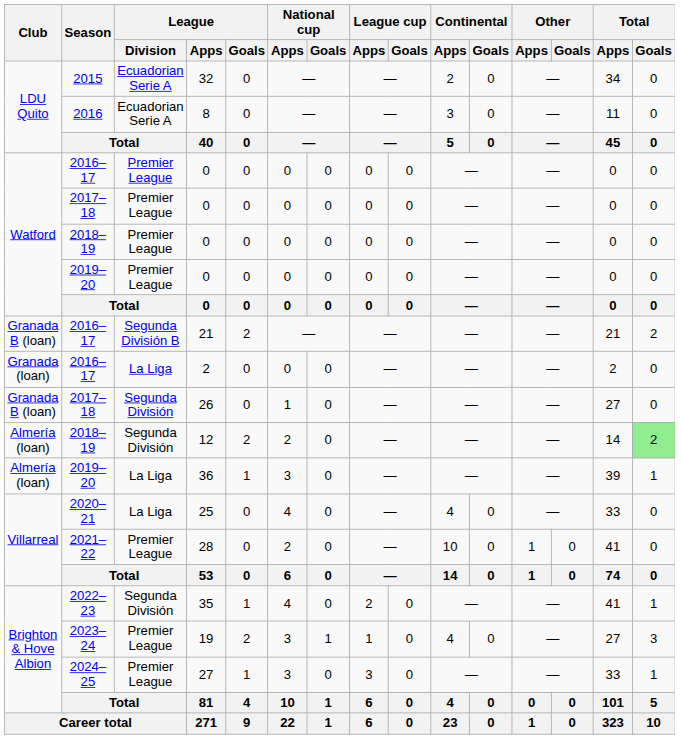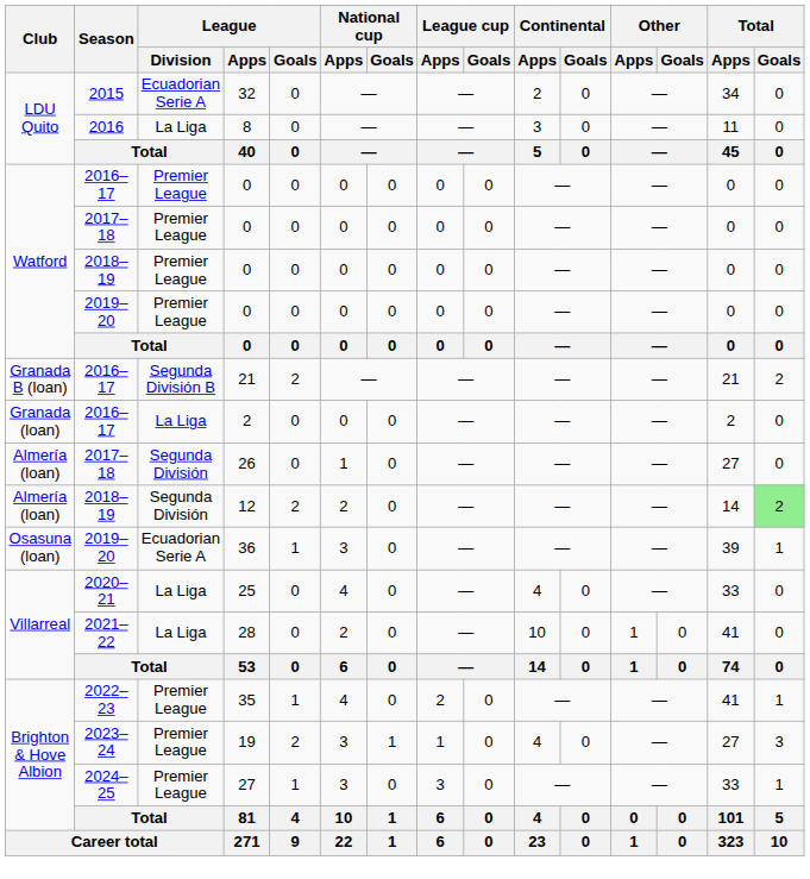 <table class="wikitable" style="text-align: center;">
 <tr>
 <th rowspan="2">Club</th>
 <th rowspan="2">Season</th>
 <th colspan="3">League</th>
 <th colspan="2">National cup</th>
 <th colspan="2">League cup</th>
 <th colspan="2">Continental</th>
 <th colspan="2">Other</th>
 <th colspan="2">Total</th>
 </tr>
 <tr>
 <th>Division</th>
 <th>Apps</th>
 <th>Goals</th>
 <th>Apps</th>
 <th>Goals</th>
 <th>Apps</th>
 <th>Goals</th>
 <th>Apps</th>
 <th>Goals</th>
 <th>Apps</th>
 <th>Goals</th>
 <th>Apps</th>
 <th>Goals</th>
 </tr>
 <tr>
 <td rowspan="3"><a href='#'>LDU Quito</a></td>
 <td><a href='#'>2015</a></td>
 <td><a href='#'>Ecuadorian Serie A</a></td>
 <td>32</td>
 <td>0</td>
 <td colspan="2">—</td>
 <td colspan="2">—</td>
 <td>2</td>
 <td>0</td>
 <td colspan="2">—</td>
 <td>34</td>
 <td>0</td>
 </tr>
 <tr>
 <td><a href='#'>2016</a></td>
-<td>Ecuadorian Serie A</td>
+<td>La Liga</td>
 <td>8</td>
 <td>0</td>
 <td colspan="2">—</td>
 <td colspan="2">—</td>
 <td>3</td>
 <td>0</td>
 <td colspan="2">—</td>
 <td>11</td>
 <td>0</td>
 </tr>
 <tr>
 <th colspan="2">Total</th>
 <th>40</th>
 <th>0</th>
 <th colspan="2">—</th>
 <th colspan="2">—</th>
 <th>5</th>
 <th>0</th>
 <th colspan="2">—</th>
 <th>45</th>
 <th>0</th>
 </tr>
 <tr>
 <td rowspan="5"><a href='#'>Watford</a></td>
 <td><a href='#'>2016–17</a></td>
 <td><a href='#'>Premier League</a></td>
 <td>0</td>
 <td>0</td>
 <td>0</td>
 <td>0</td>
 <td>0</td>
 <td>0</td>
 <td colspan="2">—</td>
 <td colspan="2">—</td>
 <td>0</td>
 <td>0</td>
 </tr>
 <tr>
 <td><a href='#'>2017–18</a></td>
 <td>Premier League</td>
 <td>0</td>
 <td>0</td>
 <td>0</td>
 <td>0</td>
 <td>0</td>
 <td>0</td>
 <td colspan="2">—</td>
 <td colspan="2">—</td>
 <td>0</td>
 <td>0</td>
 </tr>
 <tr>
 <td><a href='#'>2018–19</a></td>
 <td>Premier League</td>
 <td>0</td>
 <td>0</td>
 <td>0</td>
 <td>0</td>
 <td>0</td>
 <td>0</td>
 <td colspan="2">—</td>
 <td colspan="2">—</td>
 <td>0</td>
 <td>0</td>
 </tr>
 <tr>
 <td><a href='#'>2019–20</a></td>
 <td>Premier League</td>
 <td>0</td>
 <td>0</td>
 <td>0</td>
 <td>0</td>
 <td>0</td>
 <td>0</td>
 <td colspan="2">—</td>
 <td colspan="2">—</td>
 <td>0</td>
 <td>0</td>
 </tr>
 <tr>
 <th colspan=2>Total</th>
 <th>0</th>
 <th>0</th>
 <th>0</th>
 <th>0</th>
 <th>0</th>
 <th>0</th>
 <th colspan="2">—</th>
 <th colspan="2">—</th>
 <th>0</th>
 <th>0</th>
 </tr>
 <tr>
 <td><a href='#'>Granada B</a> (loan)</td>
 <td><a href='#'>2016–17</a></td>
 <td><a href='#'>Segunda División B</a></td>
 <td>21</td>
 <td>2</td>
 <td colspan="2">—</td>
 <td colspan="2">—</td>
 <td colspan="2">—</td>
 <td colspan="2">—</td>
 <td>21</td>
 <td>2</td>
 </tr>
 <tr>
 <td><a href='#'>Granada</a> (loan)</td>
 <td><a href='#'>2016–17</a></td>
 <td><a href='#'>La Liga</a></td>
 <td>2</td>
 <td>0</td>
 <td>0</td>
 <td>0</td>
 <td colspan="2">—</td>
 <td colspan="2">—</td>
 <td colspan="2">—</td>
 <td>2</td>
 <td>0</td>
 </tr>
 <tr>
-<td><a href='#'>Granada B</a> (loan)</td>
+<td><a href='#'>Almería</a> (loan)</td>
 <td><a href='#'>2017–18</a></td>
 <td><a href='#'>Segunda División</a></td>
 <td>26</td>
 <td>0</td>
 <td>1</td>
 <td>0</td>
 <td colspan="2">—</td>
 <td colspan="2">—</td>
 <td colspan="2">—</td>
 <td>27</td>
 <td>0</td>
 </tr>
 <tr>
 <td><a href='#'>Almería</a> (loan)</td>
 <td><a href='#'>2018–19</a></td>
 <td>Segunda División</td>
 <td>12</td>
 <td>2</td>
 <td>2</td>
 <td>0</td>
 <td colspan="2">—</td>
 <td colspan="2">—</td>
 <td colspan="2">—</td>
 <td>14</td>
 <td style="background: lightgreen;">2</td>
 </tr>
 <tr>
-<td><a href='#'>Almería</a> (loan)</td>
+<td><a href='#'>Osasuna</a> (loan)</td>
 <td><a href='#'>2019–20</a></td>
-<td>La Liga</td>
+<td>Ecuadorian Serie A</td>
 <td>36</td>
 <td>1</td>
 <td>3</td>
 <td>0</td>
 <td colspan="2">—</td>
 <td colspan="2">—</td>
 <td colspan="2">—</td>
 <td>39</td>
 <td>1</td>
 </tr>
 <tr>
 <td rowspan="3"><a href='#'>Villarreal</a></td>
 <td><a href='#'>2020–21</a></td>
 <td>La Liga</td>
 <td>25</td>
 <td>0</td>
 <td>4</td>
 <td>0</td>
 <td colspan="2">—</td>
 <td>4</td>
 <td>0</td>
 <td colspan="2">—</td>
 <td>33</td>
 <td>0</td>
 </tr>
 <tr>
 <td><a href='#'>2021–22</a></td>
-<td>Premier League</td>
+<td>La Liga</td>
 <td>28</td>
 <td>0</td>
 <td>2</td>
 <td>0</td>
 <td colspan="2">—</td>
 <td>10</td>
 <td>0</td>
 <td>1</td>
 <td>0</td>
 <td>41</td>
 <td>0</td>
 </tr>
 <tr>
 <th colspan="2">Total</th>
 <th>53</th>
 <th>0</th>
 <th>6</th>
 <th>0</th>
 <th colspan="2">—</th>
 <th>14</th>
 <th>0</th>
 <th>1</th>
 <th>0</th>
 <th>74</th>
 <th>0</th>
 </tr>
 <tr>
 <td rowspan="4"><a href='#'>Brighton & Hove Albion</a></td>
 <td><a href='#'>2022–23</a></td>
-<td>Segunda División</td>
+<td>Premier League</td>
 <td>35</td>
 <td>1</td>
 <td>4</td>
 <td>0</td>
 <td>2</td>
 <td>0</td>
 <td colspan="2">—</td>
 <td colspan="2">—</td>
 <td>41</td>
 <td>1</td>
 </tr>
 <tr>
 <td><a href='#'>2023–24</a></td>
 <td>Premier League</td>
 <td>19</td>
 <td>2</td>
 <td>3</td>
 <td>1</td>
 <td>1</td>
 <td>0</td>
 <td>4</td>
 <td>0</td>
 <td colspan="2">—</td>
 <td>27</td>
 <td>3</td>
 </tr>
 <tr>
 <td><a href='#'>2024–25</a></td>
 <td>Premier League</td>
 <td>27</td>
 <td>1</td>
 <td>3</td>
 <td>0</td>
 <td>3</td>
 <td>0</td>
 <td colspan="2">—</td>
 <td colspan="2">—</td>
 <td>33</td>
 <td>1</td>
 </tr>
 <tr>
 <th colspan="2">Total</th>
 <th>81</th>
 <th>4</th>
 <th>10</th>
 <th>1</th>
 <th>6</th>
 <th>0</th>
 <th>4</th>
 <th>0</th>
 <th>0</th>
 <th>0</th>
 <th>101</th>
 <th>5</th>
 </tr>
 <tr>
 <th colspan="3">Career total</th>
 <th>271</th>
 <th>9</th>
 <th>22</th>
 <th>1</th>
 <th>6</th>
 <th>0</th>
 <th>23</th>
 <th>0</th>
 <th>1</th>
 <th>0</th>
 <th>323</th>
 <th>10</th>
 </tr>
 </table>
